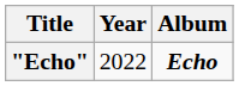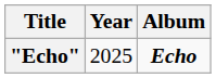 <table class="wikitable plainrowheaders" style="text-align:center">
 <tr>
 <th scope="col">Title</th>
 <th scope="col">Year</th>
 <th scope="col">Album</th>
 </tr>
 <tr>
 <th scope="row">"Echo"</th>
-<td>2022</td>
+<td>2025</td>
 <td><strong><em>Echo</em></strong></td>
 </tr>
 </table>
